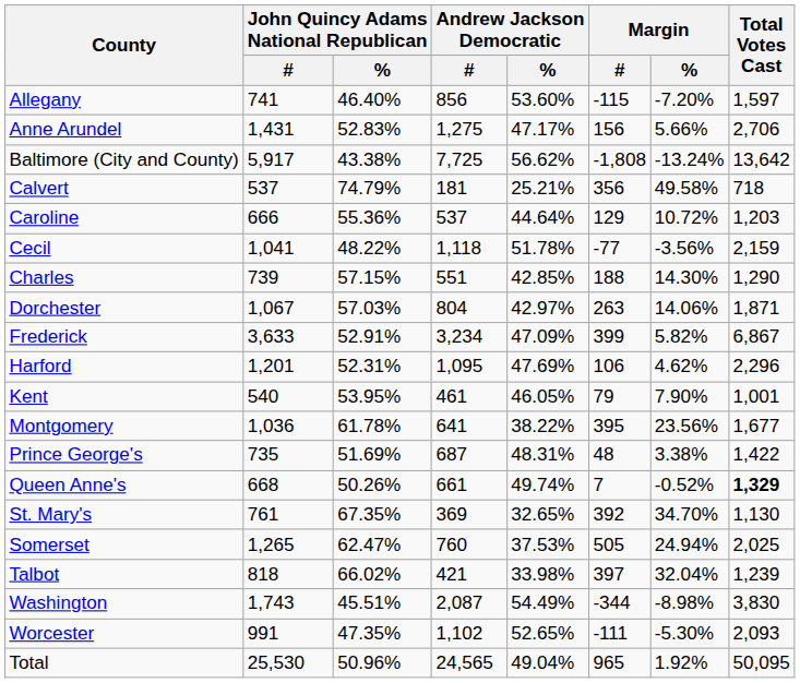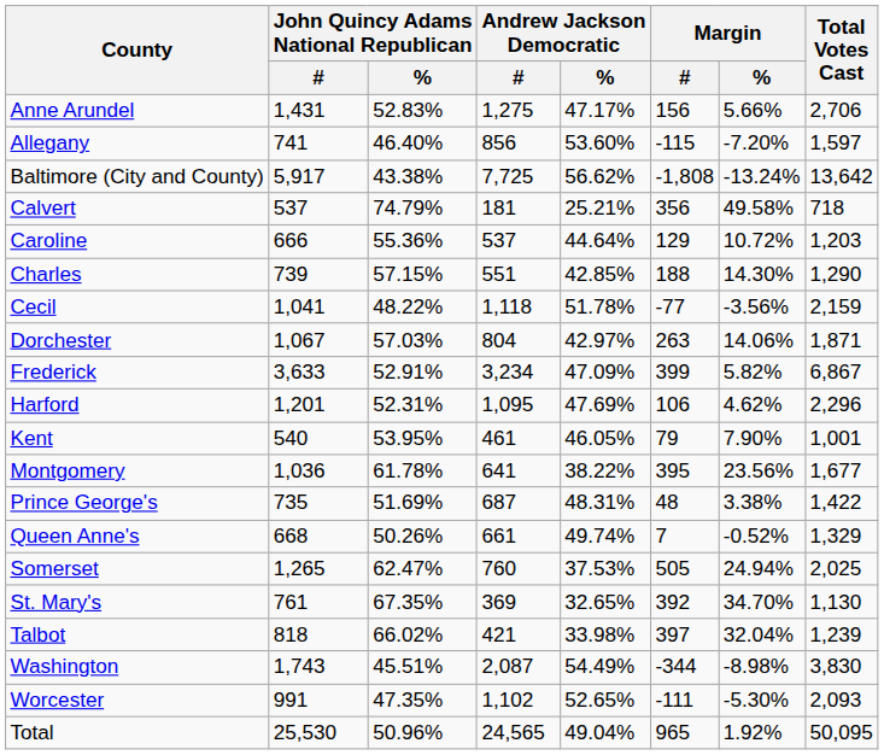 <table class="wikitable sortable">
 <tr>
 <th rowspan="2">County</th>
 <th colspan="2" >John Quincy Adams<br>National Republican</th>
 <th colspan="2" >Andrew Jackson<br>Democratic</th>
 <th colspan="2">Margin</th>
 <th rowspan="2">Total<br>Votes<br>Cast </th>
 </tr>
 <tr>
 <th>#</th>
 <th>%</th>
 <th>#</th>
 <th>%</th>
 <th>#</th>
 <th>%</th>
 </tr>
 <tr>
+<td><a href='#'>Anne Arundel</a></td>
+<td>1,431</td>
+<td>52.83%</td>
+<td>1,275</td>
+<td>47.17%</td>
+<td>156</td>
+<td>5.66%</td>
+<td>2,706</td>
+</tr>
+<tr>
 <td><a href='#'>Allegany</a></td>
 <td>741</td>
 <td>46.40%</td>
 <td>856</td>
 <td>53.60%</td>
 <td>-115</td>
 <td>-7.20%</td>
 <td>1,597</td>
-</tr>
-<tr>
-<td><a href='#'>Anne Arundel</a></td>
-<td>1,431</td>
-<td>52.83%</td>
-<td>1,275</td>
-<td>47.17%</td>
-<td>156</td>
-<td>5.66%</td>
-<td>2,706</td>
 </tr>
 <tr>
 <td>Baltimore (City and County)</td>
 <td>5,917</td>
 <td>43.38%</td>
 <td>7,725</td>
 <td>56.62%</td>
 <td>-1,808</td>
 <td>-13.24%</td>
 <td>13,642</td>
 </tr>
 <tr>
 <td><a href='#'>Calvert</a></td>
 <td>537</td>
 <td>74.79%</td>
 <td>181</td>
 <td>25.21%</td>
 <td>356</td>
 <td>49.58%</td>
 <td>718</td>
 </tr>
 <tr>
 <td><a href='#'>Caroline</a></td>
 <td>666</td>
 <td>55.36%</td>
 <td>537</td>
 <td>44.64%</td>
 <td>129</td>
 <td>10.72%</td>
 <td>1,203</td>
 </tr>
 <tr>
+<td><a href='#'>Charles</a></td>
+<td>739</td>
+<td>57.15%</td>
+<td>551</td>
+<td>42.85%</td>
+<td>188</td>
+<td>14.30%</td>
+<td>1,290</td>
+</tr>
+<tr>
 <td><a href='#'>Cecil</a></td>
 <td>1,041</td>
 <td>48.22%</td>
 <td>1,118</td>
 <td>51.78%</td>
 <td>-77</td>
 <td>-3.56%</td>
 <td>2,159</td>
-</tr>
-<tr>
-<td><a href='#'>Charles</a></td>
-<td>739</td>
-<td>57.15%</td>
-<td>551</td>
-<td>42.85%</td>
-<td>188</td>
-<td>14.30%</td>
-<td>1,290</td>
 </tr>
 <tr>
 <td><a href='#'>Dorchester</a></td>
 <td>1,067</td>
 <td>57.03%</td>
 <td>804</td>
 <td>42.97%</td>
 <td>263</td>
 <td>14.06%</td>
 <td>1,871</td>
 </tr>
 <tr>
 <td><a href='#'>Frederick</a></td>
 <td>3,633</td>
 <td>52.91%</td>
 <td>3,234</td>
 <td>47.09%</td>
 <td>399</td>
 <td>5.82%</td>
 <td>6,867</td>
 </tr>
 <tr>
 <td><a href='#'>Harford</a></td>
 <td>1,201</td>
 <td>52.31%</td>
 <td>1,095</td>
 <td>47.69%</td>
 <td>106</td>
 <td>4.62%</td>
 <td>2,296</td>
 </tr>
 <tr>
 <td><a href='#'>Kent</a></td>
 <td>540</td>
 <td>53.95%</td>
 <td>461</td>
 <td>46.05%</td>
 <td>79</td>
 <td>7.90%</td>
 <td>1,001</td>
 </tr>
 <tr>
 <td><a href='#'>Montgomery</a></td>
 <td>1,036</td>
 <td>61.78%</td>
 <td>641</td>
 <td>38.22%</td>
 <td>395</td>
 <td>23.56%</td>
 <td>1,677</td>
 </tr>
 <tr>
 <td><a href='#'>Prince George's</a></td>
 <td>735</td>
 <td>51.69%</td>
 <td>687</td>
 <td>48.31%</td>
 <td>48</td>
 <td>3.38%</td>
 <td>1,422</td>
 </tr>
 <tr>
 <td><a href='#'>Queen Anne's</a></td>
 <td>668</td>
 <td>50.26%</td>
 <td>661</td>
 <td>49.74%</td>
 <td>7</td>
 <td>-0.52%</td>
-<td><strong>1,329</strong></td>
+<td>1,329</td>
+</tr>
+<tr>
+<td><a href='#'>Somerset</a></td>
+<td>1,265</td>
+<td>62.47%</td>
+<td>760</td>
+<td>37.53%</td>
+<td>505</td>
+<td>24.94%</td>
+<td>2,025</td>
 </tr>
 <tr>
 <td><a href='#'>St. Mary's</a></td>
 <td>761</td>
 <td>67.35%</td>
 <td>369</td>
 <td>32.65%</td>
 <td>392</td>
 <td>34.70%</td>
 <td>1,130</td>
-</tr>
-<tr>
-<td><a href='#'>Somerset</a></td>
-<td>1,265</td>
-<td>62.47%</td>
-<td>760</td>
-<td>37.53%</td>
-<td>505</td>
-<td>24.94%</td>
-<td>2,025</td>
 </tr>
 <tr>
 <td><a href='#'>Talbot</a></td>
 <td>818</td>
 <td>66.02%</td>
 <td>421</td>
 <td>33.98%</td>
 <td>397</td>
 <td>32.04%</td>
 <td>1,239</td>
 </tr>
 <tr>
 <td><a href='#'>Washington</a></td>
 <td>1,743</td>
 <td>45.51%</td>
 <td>2,087</td>
 <td>54.49%</td>
 <td>-344</td>
 <td>-8.98%</td>
 <td>3,830</td>
 </tr>
 <tr>
 <td><a href='#'>Worcester</a></td>
 <td>991</td>
 <td>47.35%</td>
 <td>1,102</td>
 <td>52.65%</td>
 <td>-111</td>
 <td>-5.30%</td>
 <td>2,093</td>
 </tr>
 <tr>
 <td>Total</td>
 <td>25,530</td>
 <td>50.96%</td>
 <td>24,565</td>
 <td>49.04%</td>
 <td>965</td>
 <td>1.92%</td>
 <td>50,095</td>
 </tr>
 </table>
